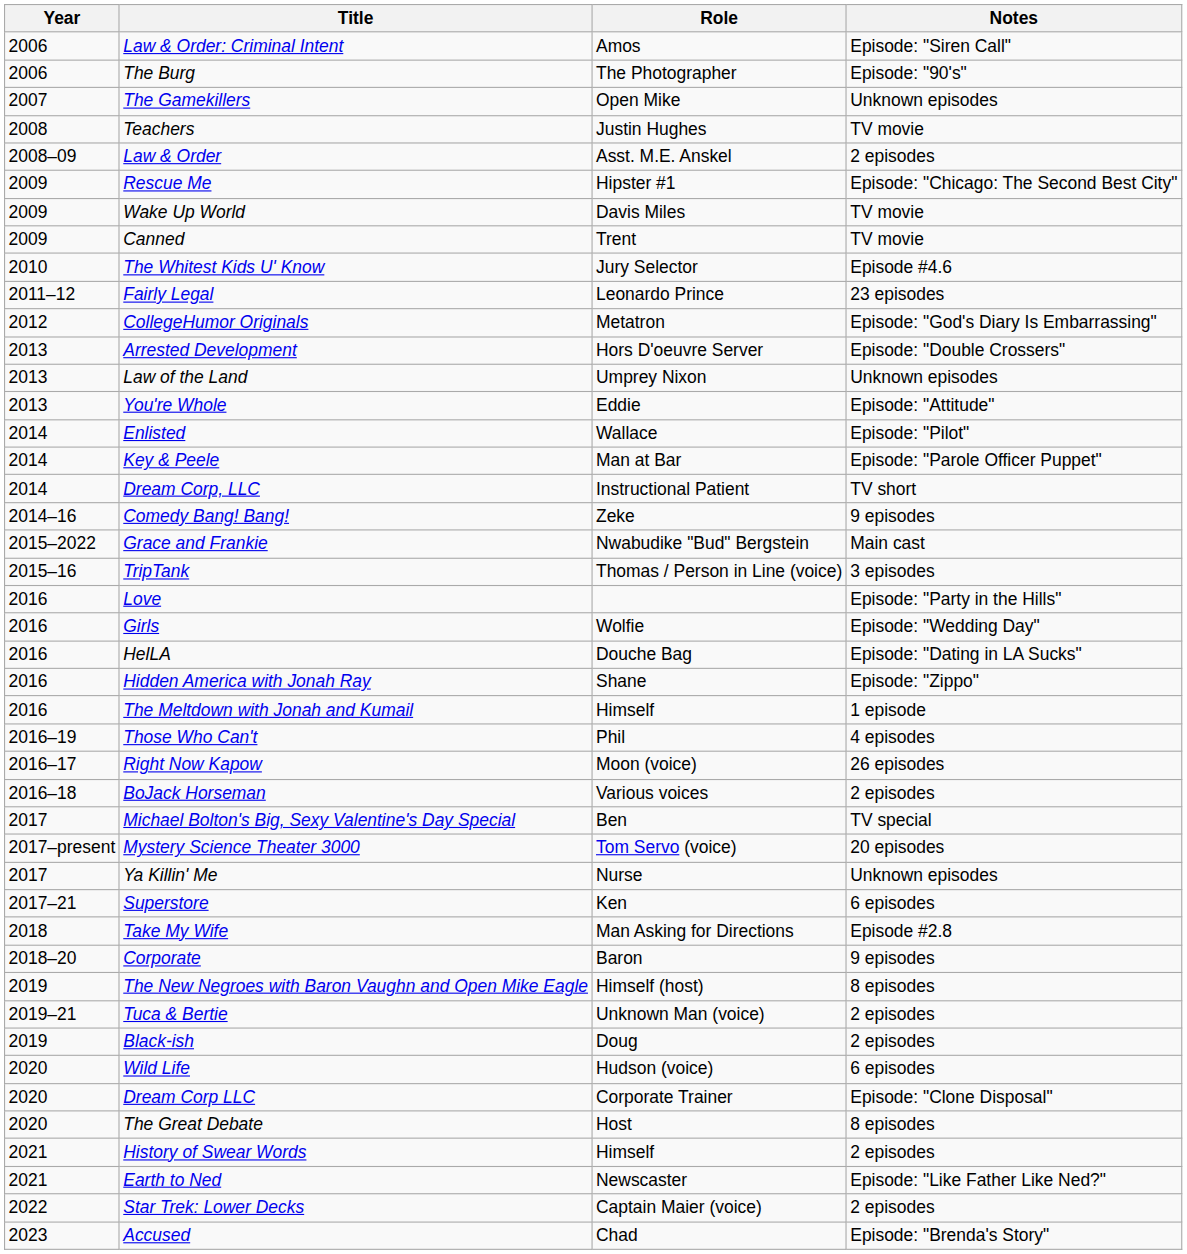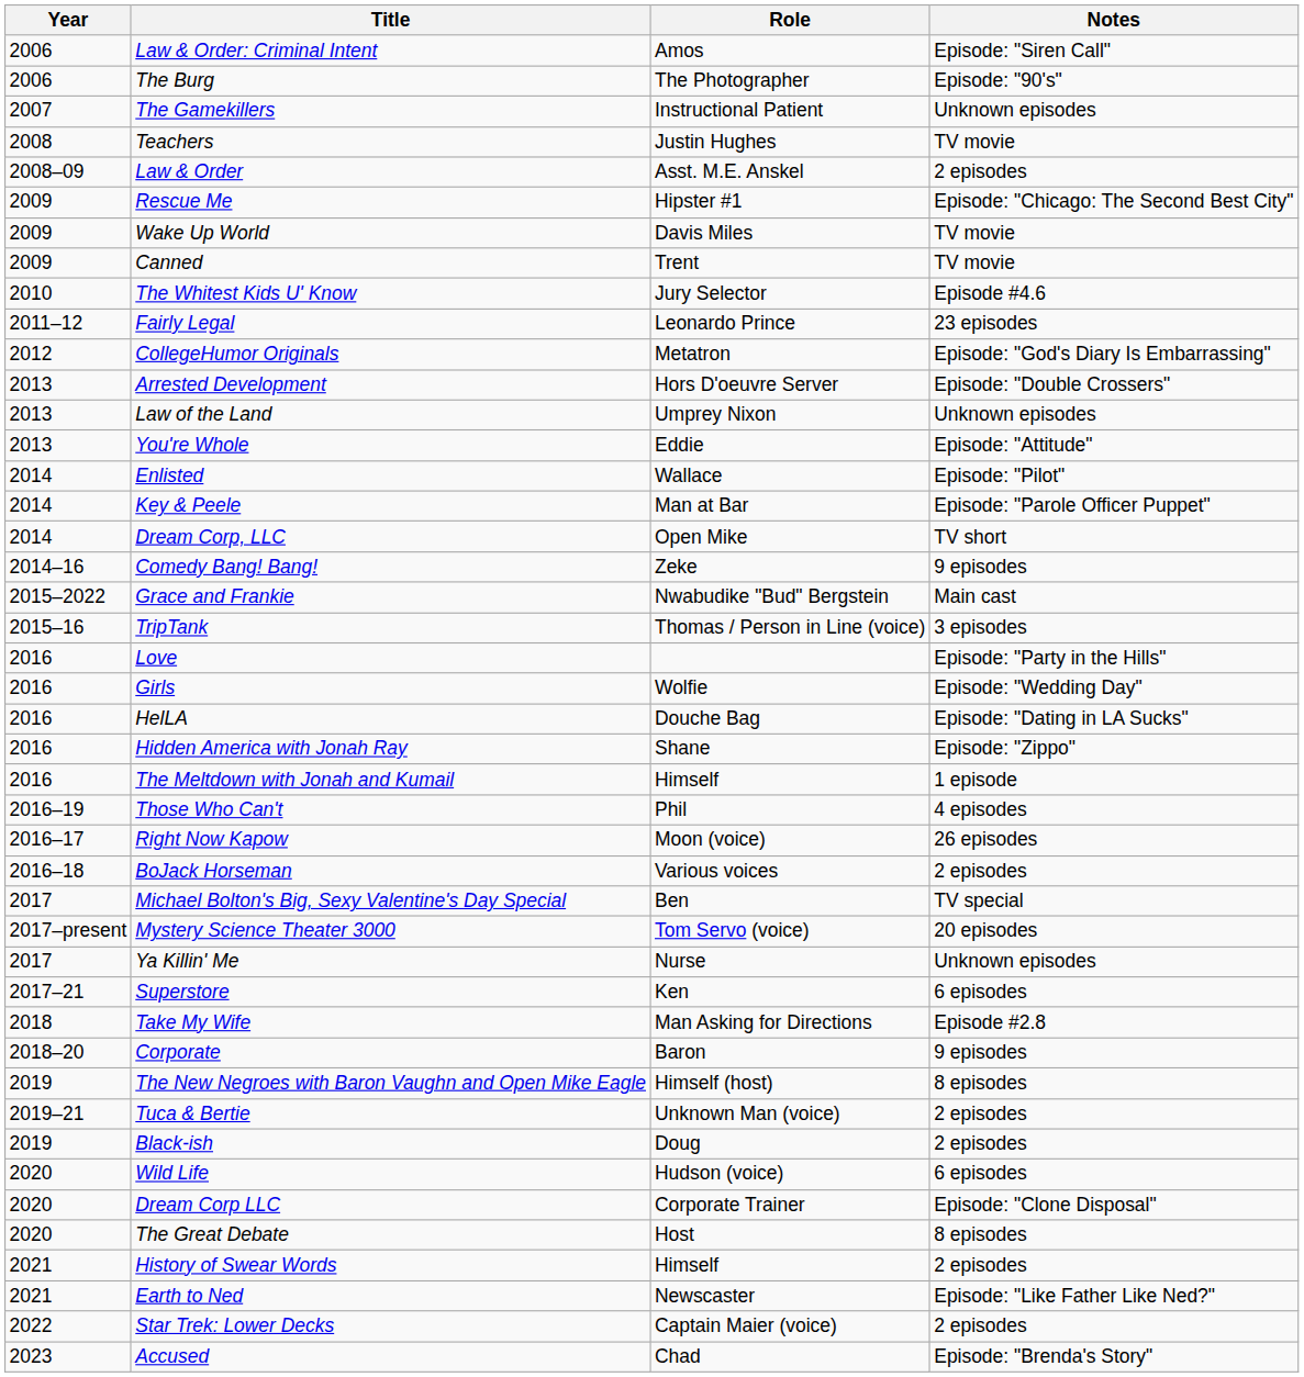 <table class="wikitable sortable">
 <tr>
 <th>Year</th>
 <th>Title</th>
 <th>Role</th>
 <th>Notes</th>
 </tr>
 <tr>
 <td>2006</td>
 <td><em><a href='#'>Law & Order: Criminal Intent</a></em></td>
 <td>Amos</td>
 <td>Episode: "Siren Call"</td>
 </tr>
 <tr>
 <td>2006</td>
 <td><em>The Burg</em></td>
 <td>The Photographer</td>
 <td>Episode: "90's"</td>
 </tr>
 <tr>
 <td>2007</td>
 <td><em><a href='#'>The Gamekillers</a></em></td>
-<td>Open Mike</td>
+<td>Instructional Patient</td>
 <td>Unknown episodes</td>
 </tr>
 <tr>
 <td>2008</td>
 <td><em>Teachers</em></td>
 <td>Justin Hughes</td>
 <td>TV movie</td>
 </tr>
 <tr>
 <td>2008–09</td>
 <td><em><a href='#'>Law & Order</a></em></td>
 <td>Asst. M.E. Anskel</td>
 <td>2 episodes</td>
 </tr>
 <tr>
 <td>2009</td>
 <td><em><a href='#'>Rescue Me</a></em></td>
 <td>Hipster #1</td>
 <td>Episode: "Chicago: The Second Best City"</td>
 </tr>
 <tr>
 <td>2009</td>
 <td><em>Wake Up World</em></td>
 <td>Davis Miles</td>
 <td>TV movie</td>
 </tr>
 <tr>
 <td>2009</td>
 <td><em>Canned</em></td>
 <td>Trent</td>
 <td>TV movie</td>
 </tr>
 <tr>
 <td>2010</td>
 <td><em><a href='#'>The Whitest Kids U' Know</a></em></td>
 <td>Jury Selector</td>
 <td>Episode #4.6</td>
 </tr>
 <tr>
 <td>2011–12</td>
 <td><em><a href='#'>Fairly Legal</a></em></td>
 <td>Leonardo Prince</td>
 <td>23 episodes</td>
 </tr>
 <tr>
 <td>2012</td>
 <td><em><a href='#'>CollegeHumor Originals</a></em></td>
 <td>Metatron</td>
 <td>Episode: "God's Diary Is Embarrassing"</td>
 </tr>
 <tr>
 <td>2013</td>
 <td><em><a href='#'>Arrested Development</a></em></td>
 <td>Hors D'oeuvre Server</td>
 <td>Episode: "Double Crossers"</td>
 </tr>
 <tr>
 <td>2013</td>
 <td><em>Law of the Land</em></td>
 <td>Umprey Nixon</td>
 <td>Unknown episodes</td>
 </tr>
 <tr>
 <td>2013</td>
 <td><em><a href='#'>You're Whole</a></em></td>
 <td>Eddie</td>
 <td>Episode: "Attitude"</td>
 </tr>
 <tr>
 <td>2014</td>
 <td><em><a href='#'>Enlisted</a></em></td>
 <td>Wallace</td>
 <td>Episode: "Pilot"</td>
 </tr>
 <tr>
 <td>2014</td>
 <td><em><a href='#'>Key & Peele</a></em></td>
 <td>Man at Bar</td>
 <td>Episode: "Parole Officer Puppet"</td>
 </tr>
 <tr>
 <td>2014</td>
 <td><em><a href='#'>Dream Corp, LLC</a></em></td>
-<td>Instructional Patient</td>
+<td>Open Mike</td>
 <td>TV short</td>
 </tr>
 <tr>
 <td>2014–16</td>
 <td><em><a href='#'>Comedy Bang! Bang!</a></em></td>
 <td>Zeke</td>
 <td>9 episodes</td>
 </tr>
 <tr>
 <td>2015–2022</td>
 <td><em><a href='#'>Grace and Frankie</a></em></td>
 <td>Nwabudike "Bud" Bergstein</td>
 <td>Main cast</td>
 </tr>
 <tr>
 <td>2015–16</td>
 <td><em><a href='#'>TripTank</a></em></td>
 <td>Thomas / Person in Line (voice)</td>
 <td>3 episodes</td>
 </tr>
 <tr>
 <td>2016</td>
 <td><em><a href='#'>Love</a></em></td>
 <td></td>
 <td>Episode: "Party in the Hills"</td>
 </tr>
 <tr>
 <td>2016</td>
 <td><em><a href='#'>Girls</a></em></td>
 <td>Wolfie</td>
 <td>Episode: "Wedding Day"</td>
 </tr>
 <tr>
 <td>2016</td>
 <td><em>HelLA</em></td>
 <td>Douche Bag</td>
 <td>Episode: "Dating in LA Sucks"</td>
 </tr>
 <tr>
 <td>2016</td>
 <td><em><a href='#'>Hidden America with Jonah Ray</a></em></td>
 <td>Shane</td>
 <td>Episode: "Zippo"</td>
 </tr>
 <tr>
 <td>2016</td>
 <td><em><a href='#'>The Meltdown with Jonah and Kumail</a></em></td>
 <td>Himself</td>
 <td>1 episode</td>
 </tr>
 <tr>
 <td>2016–19</td>
 <td><em><a href='#'>Those Who Can't</a></em></td>
 <td>Phil</td>
 <td>4 episodes</td>
 </tr>
 <tr>
 <td>2016–17</td>
 <td><em><a href='#'>Right Now Kapow</a></em></td>
 <td>Moon (voice)</td>
 <td>26 episodes</td>
 </tr>
 <tr>
 <td>2016–18</td>
 <td><em><a href='#'>BoJack Horseman</a></em></td>
 <td>Various voices</td>
 <td>2 episodes</td>
 </tr>
 <tr>
 <td>2017</td>
 <td><em><a href='#'>Michael Bolton's Big, Sexy Valentine's Day Special</a></em></td>
 <td>Ben</td>
 <td>TV special</td>
 </tr>
 <tr>
 <td>2017–present</td>
 <td><em><a href='#'>Mystery Science Theater 3000</a></em></td>
 <td><a href='#'>Tom Servo</a> (voice)</td>
 <td>20 episodes</td>
 </tr>
 <tr>
 <td>2017</td>
 <td><em>Ya Killin' Me</em></td>
 <td>Nurse</td>
 <td>Unknown episodes</td>
 </tr>
 <tr>
 <td>2017–21</td>
 <td><em><a href='#'>Superstore</a></em></td>
 <td>Ken</td>
 <td>6 episodes</td>
 </tr>
 <tr>
 <td>2018</td>
 <td><em><a href='#'>Take My Wife</a></em></td>
 <td>Man Asking for Directions</td>
 <td>Episode #2.8</td>
 </tr>
 <tr>
 <td>2018–20</td>
 <td><em><a href='#'>Corporate</a></em></td>
 <td>Baron</td>
 <td>9 episodes</td>
 </tr>
 <tr>
 <td>2019</td>
 <td><em><a href='#'>The New Negroes with Baron Vaughn and Open Mike Eagle</a></em></td>
 <td>Himself (host)</td>
 <td>8 episodes</td>
 </tr>
 <tr>
 <td>2019–21</td>
 <td><em><a href='#'>Tuca & Bertie</a></em></td>
 <td>Unknown Man (voice)</td>
 <td>2 episodes</td>
 </tr>
 <tr>
 <td>2019</td>
 <td><em><a href='#'>Black-ish</a></em></td>
 <td>Doug</td>
 <td>2 episodes</td>
 </tr>
 <tr>
 <td>2020</td>
 <td><em><a href='#'>Wild Life</a></em></td>
 <td>Hudson (voice)</td>
 <td>6 episodes</td>
 </tr>
 <tr>
 <td>2020</td>
 <td><em><a href='#'>Dream Corp LLC</a></em></td>
 <td>Corporate Trainer</td>
 <td>Episode: "Clone Disposal"</td>
 </tr>
 <tr>
 <td>2020</td>
 <td><em>The Great Debate</em></td>
 <td>Host</td>
 <td>8 episodes</td>
 </tr>
 <tr>
 <td>2021</td>
 <td><em><a href='#'>History of Swear Words</a></em></td>
 <td>Himself</td>
 <td>2 episodes</td>
 </tr>
 <tr>
 <td>2021</td>
 <td><em><a href='#'>Earth to Ned</a></em></td>
 <td>Newscaster</td>
 <td>Episode: "Like Father Like Ned?"</td>
 </tr>
 <tr>
 <td>2022</td>
 <td><em><a href='#'>Star Trek: Lower Decks</a></em></td>
 <td>Captain Maier (voice)</td>
 <td>2 episodes</td>
 </tr>
 <tr>
 <td>2023</td>
 <td><em><a href='#'>Accused</a></em></td>
 <td>Chad</td>
 <td>Episode: "Brenda's Story"</td>
 </tr>
 </table>
